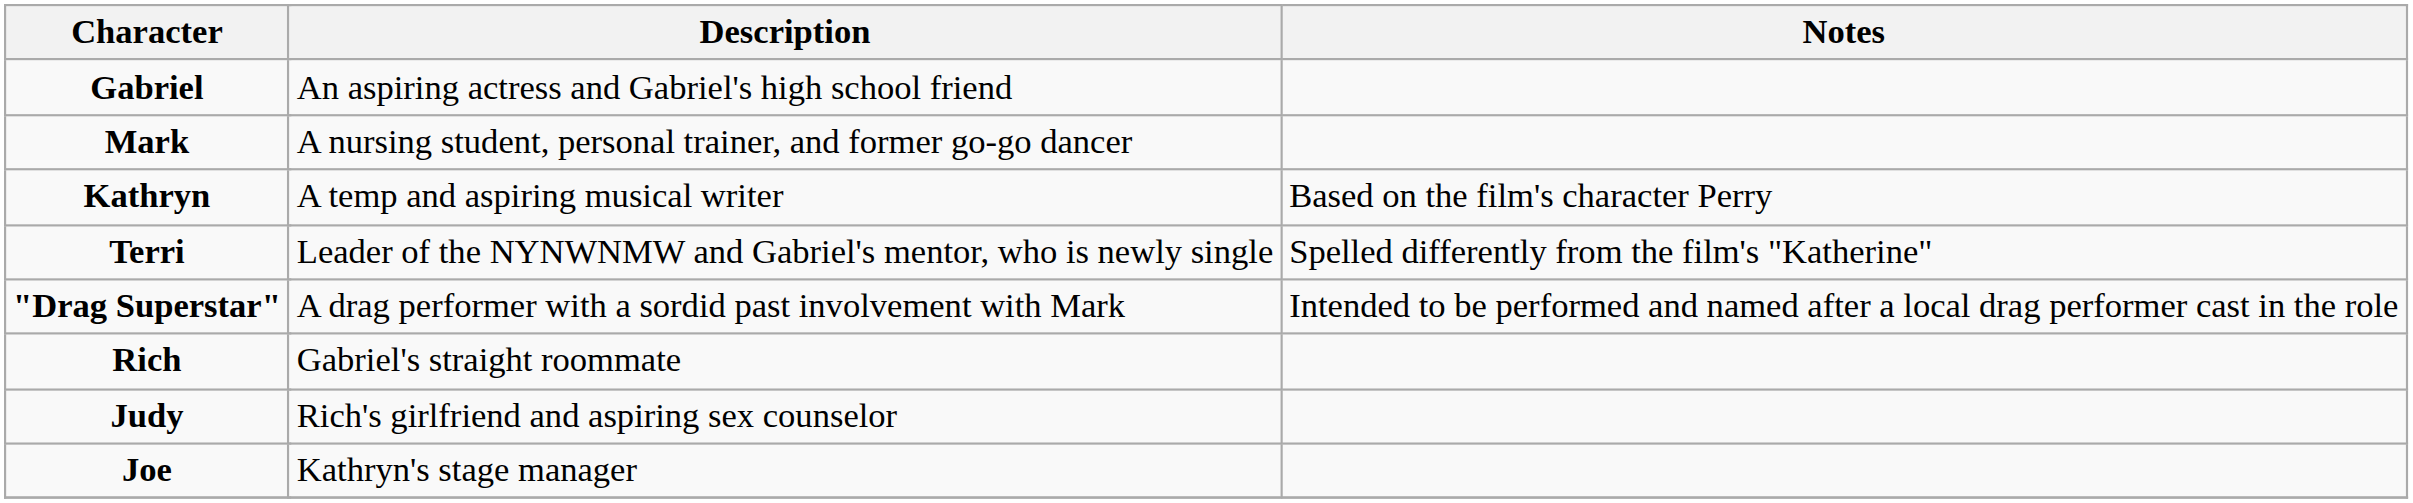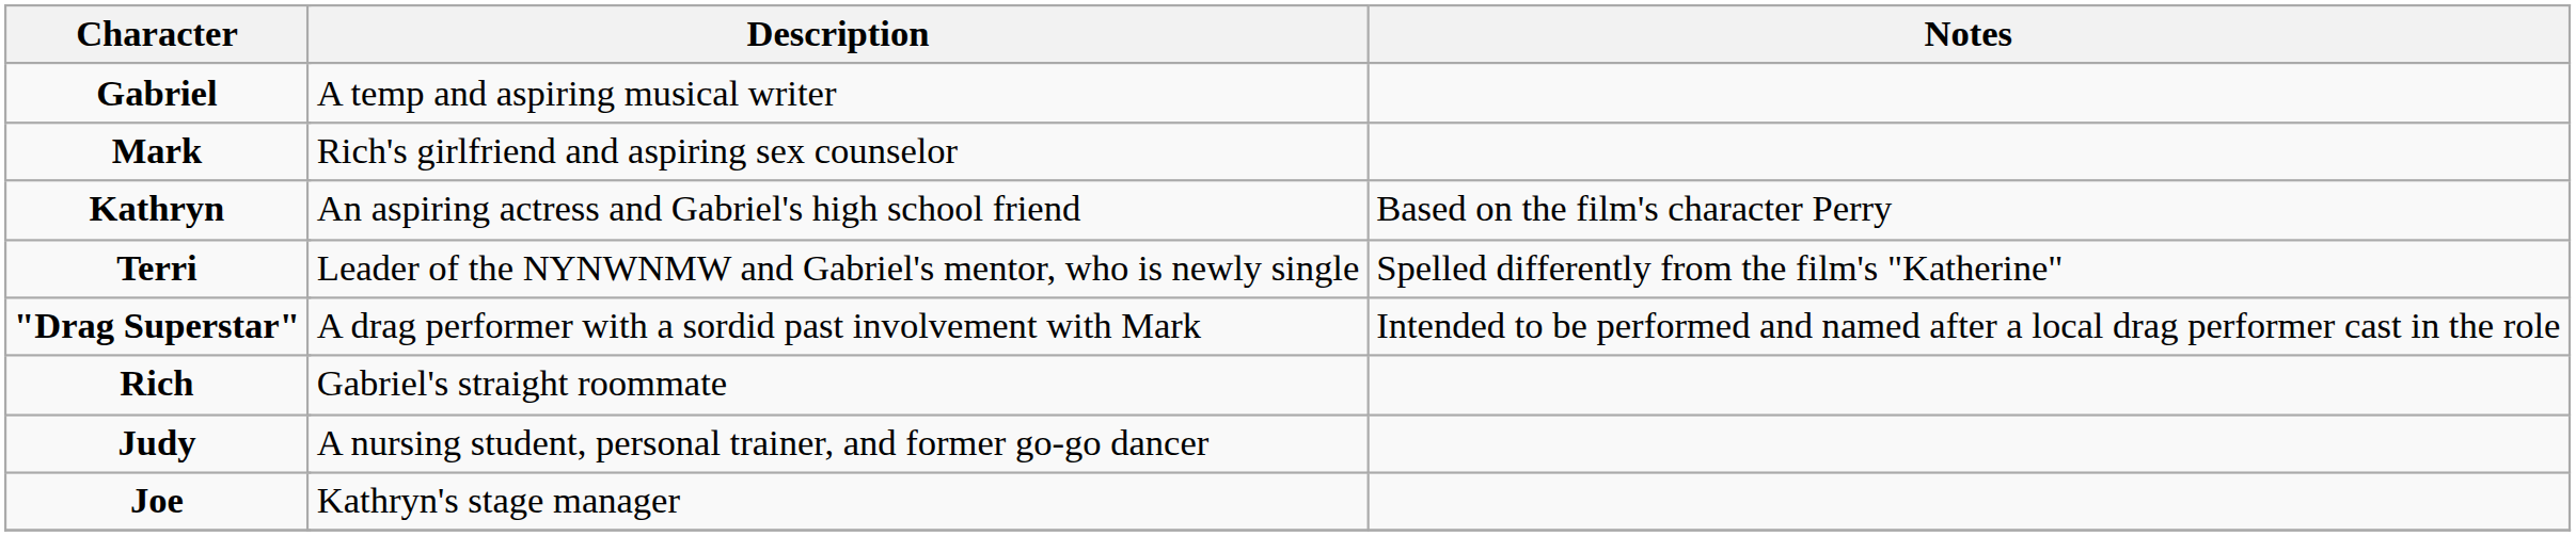 <table class="wikitable">
 <tr>
 <th colspan="2" align="center">Character</th>
 <th colspan="1" align="center">Description</th>
 <th colspan="1">Notes</th>
 </tr>
 <tr>
 <td colspan="2" align="center"><strong>Gabriel</strong></td>
-<td>An aspiring actress and Gabriel's high school friend</td>
+<td>A temp and aspiring musical writer</td>
 <td></td>
 </tr>
 <tr>
 <td colspan="2" align="center"><strong>Mark</strong></td>
-<td>A nursing student, personal trainer, and former go-go dancer</td>
+<td>Rich's girlfriend and aspiring sex counselor</td>
 <td></td>
 </tr>
 <tr>
 <td colspan="2" align="center"><strong>Kathryn</strong></td>
-<td>A temp and aspiring musical writer</td>
+<td>An aspiring actress and Gabriel's high school friend</td>
 <td>Based on the film's character Perry</td>
 </tr>
 <tr>
 <td colspan="2" align="center"><strong>Terri</strong></td>
 <td>Leader of the NYNWNMW and Gabriel's mentor, who is newly single</td>
 <td>Spelled differently from the film's "Katherine"</td>
 </tr>
 <tr>
 <td colspan="2" align="center"><strong>"Drag Superstar"</strong></td>
 <td>A drag performer with a sordid past involvement with Mark</td>
 <td>Intended to be performed and named after a local drag performer cast in the role</td>
 </tr>
 <tr>
 <td colspan="2" align="center"><strong>Rich</strong></td>
 <td>Gabriel's straight roommate</td>
 <td></td>
 </tr>
 <tr>
 <td colspan="2" align="center"><strong>Judy</strong></td>
-<td>Rich's girlfriend and aspiring sex counselor</td>
+<td>A nursing student, personal trainer, and former go-go dancer</td>
 <td></td>
 </tr>
 <tr>
 <td colspan="2" align="center"><strong>Joe</strong></td>
 <td>Kathryn's stage manager</td>
 <td></td>
 </tr>
 <tr>
 </tr>
 </table>
